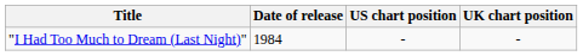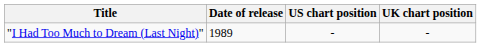 <table class="wikitable">
 <tr>
 <th>Title</th>
 <th>Date of release</th>
 <th>US chart position</th>
 <th>UK chart position</th>
 </tr>
 <tr>
 <td>"<a href='#'>I Had Too Much to Dream (Last Night)</a>"</td>
-<td>1984</td>
+<td>1989</td>
 <td align="center">-</td>
 <td align="center">-</td>
 </tr>
 </table>
